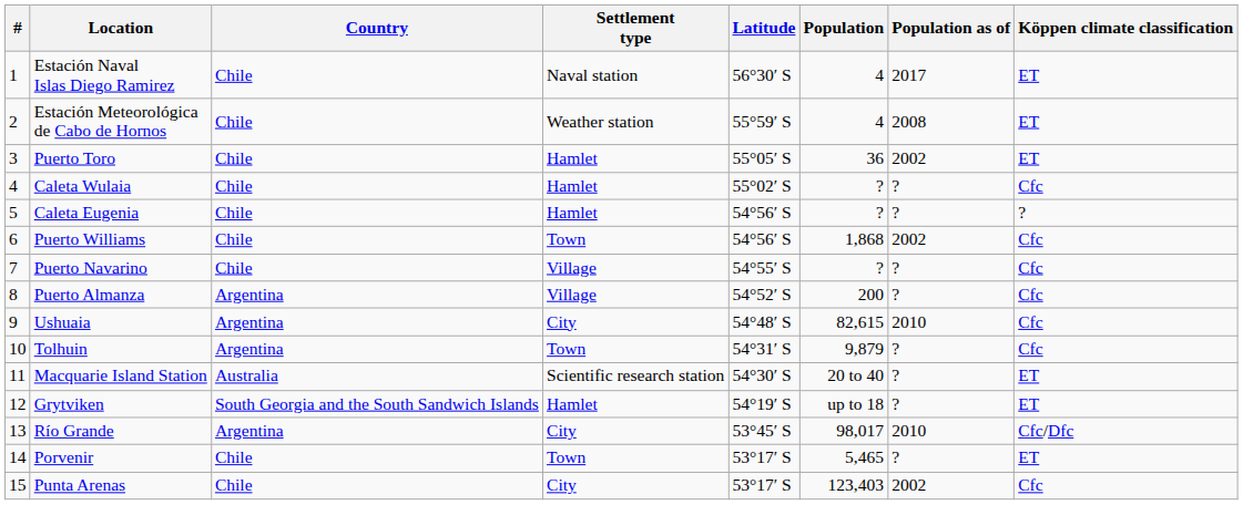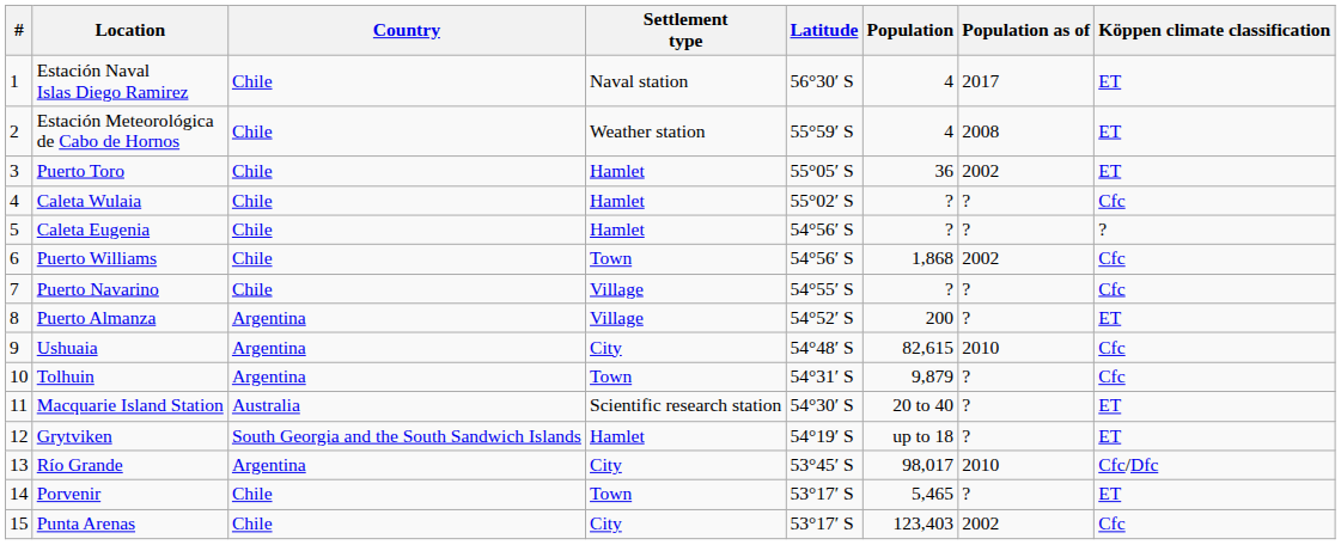 <table class="wikitable sortable">
 <tr>
 <th>#</th>
 <th>Location</th>
 <th><a href='#'>Country</a></th>
 <th>Settlement<br>type</th>
 <th><a href='#'>Latitude</a></th>
 <th>Population</th>
 <th>Population as of</th>
 <th>Köppen climate classification</th>
 </tr>
 <tr>
 <td>1</td>
 <td>Estación Naval<br><a href='#'>Islas Diego Ramirez</a></td>
 <td><a href='#'>Chile</a></td>
 <td>Naval station</td>
 <td>56°30′ S</td>
 <td align=right>4</td>
 <td>2017</td>
 <td><a href='#'>ET</a></td>
 </tr>
 <tr>
 <td>2</td>
 <td>Estación Meteorológica<br>de <a href='#'>Cabo de Hornos</a></td>
 <td><a href='#'>Chile</a></td>
 <td>Weather station</td>
 <td>55°59′ S</td>
 <td align=right>4</td>
 <td>2008</td>
 <td><a href='#'>ET</a></td>
 </tr>
 <tr>
 <td>3</td>
 <td><a href='#'>Puerto Toro</a></td>
 <td><a href='#'>Chile</a></td>
 <td><a href='#'>Hamlet</a></td>
 <td>55°05′ S</td>
 <td align=right>36</td>
 <td>2002</td>
 <td><a href='#'>ET</a></td>
 </tr>
 <tr>
 <td>4</td>
 <td><a href='#'>Caleta Wulaia</a></td>
 <td><a href='#'>Chile</a></td>
 <td><a href='#'>Hamlet</a></td>
 <td>55°02′ S</td>
 <td align=right>?</td>
 <td>?</td>
 <td><a href='#'>Cfc</a></td>
 </tr>
 <tr>
 <td>5</td>
 <td><a href='#'>Caleta Eugenia</a></td>
 <td><a href='#'>Chile</a></td>
 <td><a href='#'>Hamlet</a></td>
 <td>54°56′ S</td>
 <td align=right>?</td>
 <td>?</td>
 <td>?</td>
 </tr>
 <tr>
 <td>6</td>
 <td><a href='#'>Puerto Williams</a></td>
 <td><a href='#'>Chile</a></td>
 <td><a href='#'>Town</a></td>
 <td>54°56′ S</td>
 <td align=right>1,868</td>
 <td>2002</td>
 <td><a href='#'>Cfc</a></td>
 </tr>
 <tr>
 <td>7</td>
 <td><a href='#'>Puerto Navarino</a></td>
 <td><a href='#'>Chile</a></td>
 <td><a href='#'>Village</a></td>
 <td>54°55′ S</td>
 <td align=right>?</td>
 <td>?</td>
 <td><a href='#'>Cfc</a></td>
 </tr>
 <tr>
 <td>8</td>
 <td><a href='#'>Puerto Almanza</a></td>
 <td><a href='#'>Argentina</a></td>
 <td><a href='#'>Village</a></td>
 <td>54°52′ S</td>
 <td align=right>200</td>
 <td>?</td>
-<td><a href='#'>Cfc</a></td>
+<td><a href='#'>ET</a></td>
 </tr>
 <tr>
 <td>9</td>
 <td><a href='#'>Ushuaia</a></td>
 <td><a href='#'>Argentina</a></td>
 <td><a href='#'>City</a></td>
 <td>54°48′ S</td>
 <td align=right>82,615</td>
 <td>2010</td>
 <td><a href='#'>Cfc</a></td>
 </tr>
 <tr>
 <td>10</td>
 <td><a href='#'>Tolhuin</a></td>
 <td><a href='#'>Argentina</a></td>
 <td><a href='#'>Town</a></td>
 <td>54°31′ S</td>
 <td align=right>9,879</td>
 <td>?</td>
 <td><a href='#'>Cfc</a></td>
 </tr>
 <tr>
 <td>11</td>
 <td><a href='#'>Macquarie Island Station</a></td>
 <td><a href='#'>Australia</a></td>
 <td>Scientific research station</td>
 <td>54°30′ S</td>
 <td align=right>20 to 40</td>
 <td>?</td>
 <td><a href='#'>ET</a></td>
 </tr>
 <tr>
 <td>12</td>
 <td><a href='#'>Grytviken</a></td>
 <td><a href='#'>South Georgia and the South Sandwich Islands</a></td>
 <td><a href='#'>Hamlet</a></td>
 <td>54°19′ S</td>
 <td align=right>up to 18</td>
 <td>?</td>
 <td><a href='#'>ET</a></td>
 </tr>
 <tr>
 <td>13</td>
 <td><a href='#'>Río Grande</a></td>
 <td><a href='#'>Argentina</a></td>
 <td><a href='#'>City</a></td>
 <td>53°45′ S</td>
 <td align=right>98,017</td>
 <td>2010</td>
 <td><a href='#'>Cfc</a>/<a href='#'>Dfc</a></td>
 </tr>
 <tr>
 <td>14</td>
 <td><a href='#'>Porvenir</a></td>
 <td><a href='#'>Chile</a></td>
 <td><a href='#'>Town</a></td>
 <td>53°17′ S</td>
 <td align=right>5,465</td>
 <td>?</td>
 <td><a href='#'>ET</a></td>
 </tr>
 <tr>
 <td>15</td>
 <td><a href='#'>Punta Arenas</a></td>
 <td><a href='#'>Chile</a></td>
 <td><a href='#'>City</a></td>
 <td>53°17′ S</td>
 <td align=right>123,403</td>
 <td>2002</td>
 <td><a href='#'>Cfc</a></td>
 </tr>
 </table>
